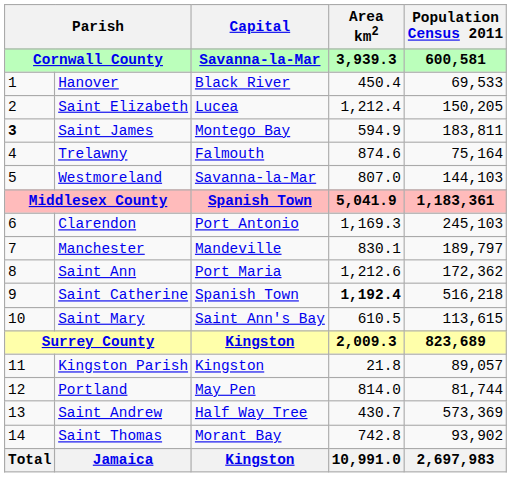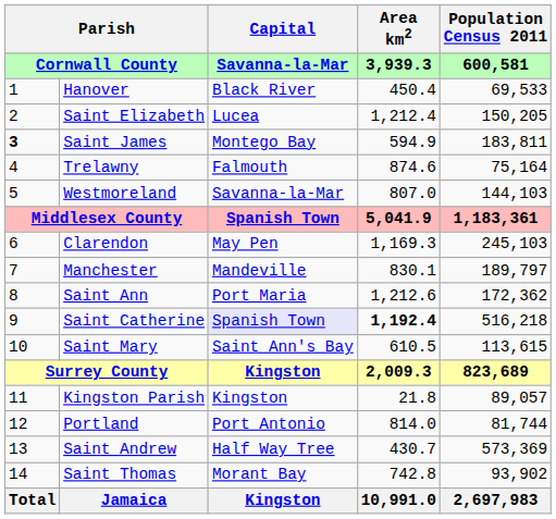 <table class="wikitable sortable">
 <tr>
 <th colspan="2">Parish</th>
 <th><a href='#'>Capital</a></th>
 <th>Area<br>km<sup>2</sup></th>
 <th>Population<br><a href='#'>Census</a> 2011</th>
 </tr>
 <tr>
 <th colspan="2" style="background: #BFB;"><a href='#'>Cornwall County</a></th>
 <th style="background: #BFB;"><a href='#'>Savanna-la-Mar</a></th>
 <th style="background: #BFB;">3,939.3</th>
 <th style="background: #BFB;">600,581</th>
 </tr>
 <tr>
 <td>1</td>
 <td><a href='#'>Hanover</a></td>
 <td><a href='#'>Black River</a></td>
 <td align="right">450.4</td>
 <td align="right">69,533</td>
 </tr>
 <tr>
 <td>2</td>
 <td><a href='#'>Saint Elizabeth</a></td>
 <td><a href='#'>Lucea</a></td>
 <td align="right">1,212.4</td>
 <td align="right">150,205</td>
 </tr>
 <tr>
 <td><strong>3</strong></td>
 <td><a href='#'>Saint James</a></td>
 <td><a href='#'>Montego Bay</a></td>
 <td align="right">594.9</td>
 <td align="right">183,811</td>
 </tr>
 <tr>
 <td>4</td>
 <td><a href='#'>Trelawny</a></td>
 <td><a href='#'>Falmouth</a></td>
 <td align="right">874.6</td>
 <td align="right">75,164</td>
 </tr>
 <tr>
 <td>5</td>
 <td><a href='#'>Westmoreland</a></td>
 <td><a href='#'>Savanna-la-Mar</a></td>
 <td align="right">807.0</td>
 <td align="right">144,103</td>
 </tr>
 <tr>
 <th colspan="2" style="background: #FBB;"><a href='#'>Middlesex County</a></th>
 <th style="background: #FBB;"><a href='#'>Spanish Town</a></th>
 <th style="background: #FBB;">5,041.9</th>
 <th style="background: #FBB;">1,183,361</th>
 </tr>
 <tr>
 <td>6</td>
 <td><a href='#'>Clarendon</a></td>
-<td><a href='#'>Port Antonio</a></td>
+<td><a href='#'>May Pen</a></td>
 <td align="right">1,169.3</td>
 <td align="right">245,103</td>
 </tr>
 <tr>
 <td>7</td>
 <td><a href='#'>Manchester</a></td>
 <td><a href='#'>Mandeville</a></td>
 <td align="right">830.1</td>
 <td align="right">189,797</td>
 </tr>
 <tr>
 <td>8</td>
 <td><a href='#'>Saint Ann</a></td>
 <td><a href='#'>Port Maria</a></td>
 <td align="right">1,212.6</td>
 <td align="right">172,362</td>
 </tr>
 <tr>
 <td>9</td>
 <td><a href='#'>Saint Catherine</a></td>
-<td><a href='#'>Spanish Town</a></td>
+<td style="background: lavender;"><a href='#'>Spanish Town</a></td>
 <td align="right"><strong>1,192.4</strong></td>
 <td align="right">516,218</td>
 </tr>
 <tr>
 <td>10</td>
 <td><a href='#'>Saint Mary</a></td>
 <td><a href='#'>Saint Ann's Bay</a></td>
 <td align="right">610.5</td>
 <td align="right">113,615</td>
 </tr>
 <tr>
 <th colspan="2" style="background: #FFA;"><a href='#'>Surrey County</a></th>
 <th style="background: #FFA;"><a href='#'>Kingston</a></th>
 <th style="background: #FFA;">2,009.3</th>
 <th style="background: #FFA;">823,689</th>
 </tr>
 <tr>
 <td>11</td>
 <td><a href='#'>Kingston Parish</a></td>
 <td><a href='#'>Kingston</a></td>
 <td align="right">21.8</td>
 <td align="right">89,057</td>
 </tr>
 <tr>
 <td>12</td>
 <td><a href='#'>Portland</a></td>
-<td><a href='#'>May Pen</a></td>
+<td><a href='#'>Port Antonio</a></td>
 <td align="right">814.0</td>
 <td align="right">81,744</td>
 </tr>
 <tr>
 <td>13</td>
 <td><a href='#'>Saint Andrew</a></td>
 <td><a href='#'>Half Way Tree</a></td>
 <td align="right">430.7</td>
 <td align="right">573,369</td>
 </tr>
 <tr>
 <td>14</td>
 <td><a href='#'>Saint Thomas</a></td>
 <td><a href='#'>Morant Bay</a></td>
 <td align="right">742.8</td>
 <td align="right">93,902</td>
 </tr>
 <tr style="background: #CCC;">
 <th>Total</th>
 <th><a href='#'>Jamaica</a></th>
 <th><a href='#'>Kingston</a></th>
 <th align="right">10,991.0</th>
 <th align="right">2,697,983</th>
 </tr>
 </table>
